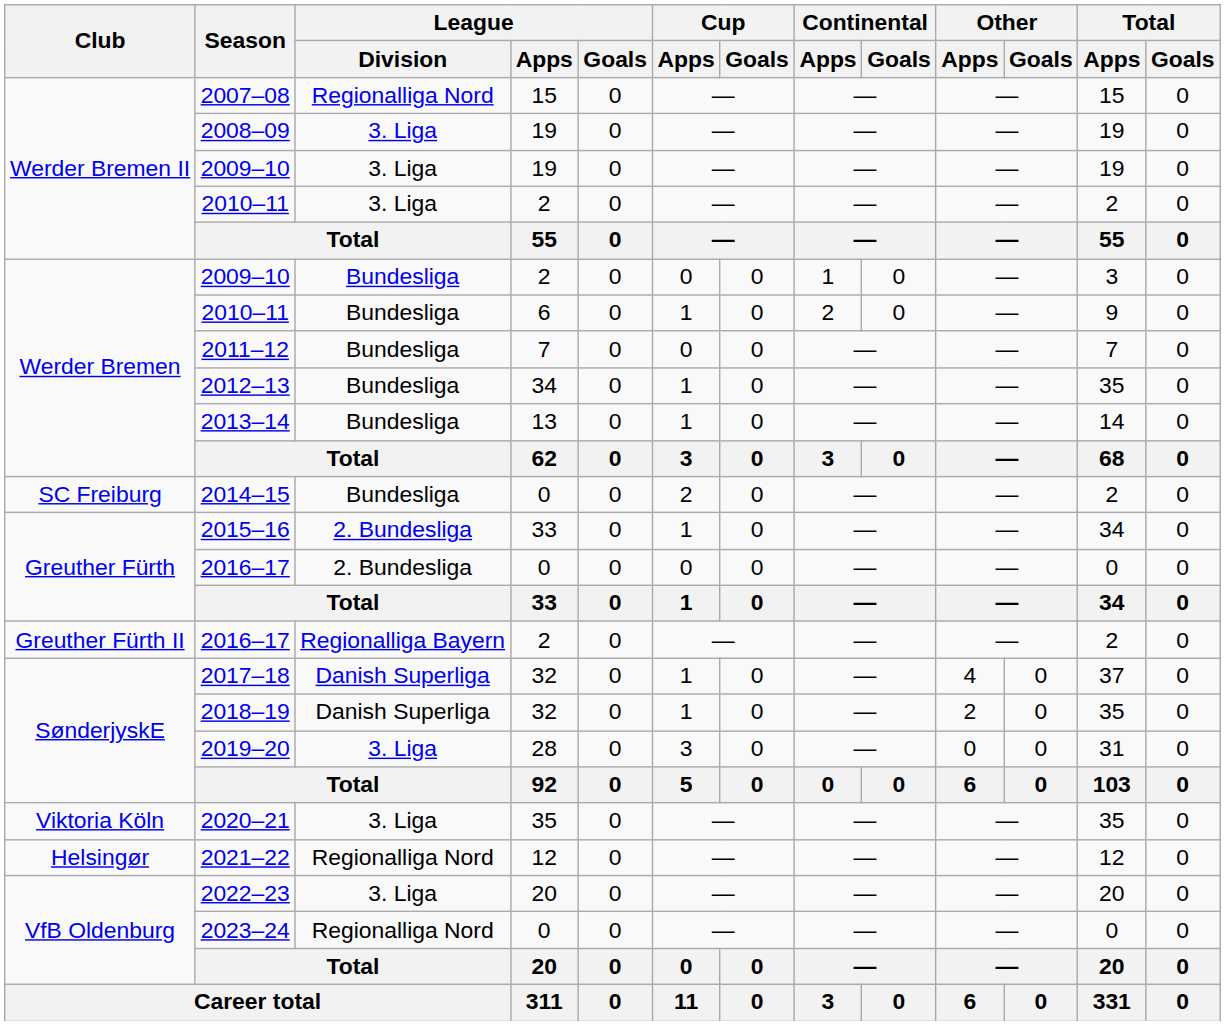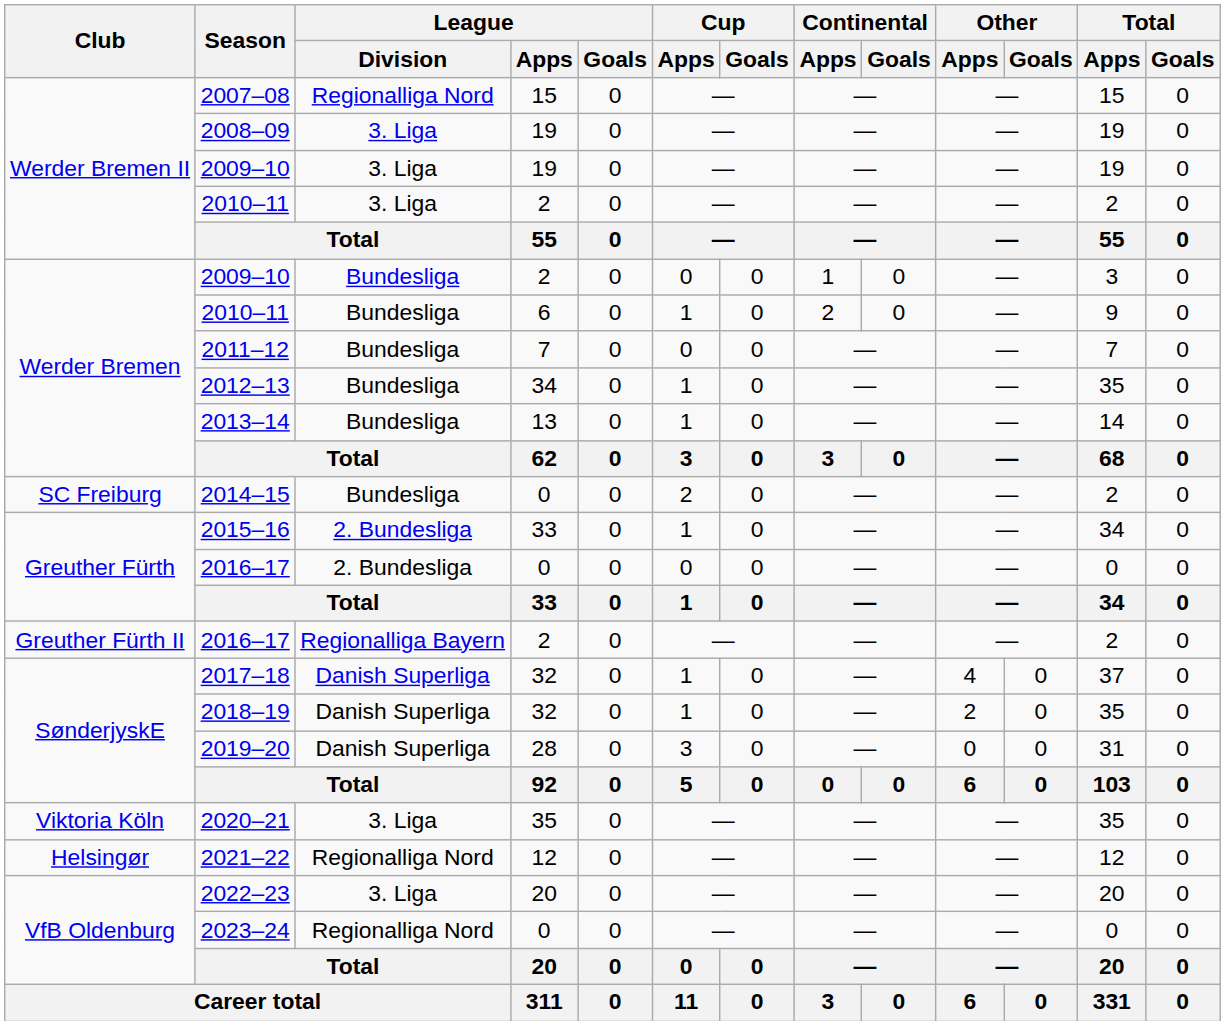 <table class="wikitable" style="text-align:center">
 <tr>
 <th rowspan="2">Club</th>
 <th rowspan="2">Season</th>
 <th colspan="3">League</th>
 <th colspan="2">Cup</th>
 <th colspan="2">Continental</th>
 <th colspan="2">Other</th>
 <th colspan="2">Total</th>
 </tr>
 <tr>
 <th>Division</th>
 <th>Apps</th>
 <th>Goals</th>
 <th>Apps</th>
 <th>Goals</th>
 <th>Apps</th>
 <th>Goals</th>
 <th>Apps</th>
 <th>Goals</th>
 <th>Apps</th>
 <th>Goals</th>
 </tr>
 <tr>
 <td rowspan="5"><a href='#'>Werder Bremen II</a></td>
 <td><a href='#'>2007–08</a></td>
 <td><a href='#'>Regionalliga Nord</a></td>
 <td>15</td>
 <td>0</td>
 <td colspan="2">—</td>
 <td colspan="2">—</td>
 <td colspan="2">—</td>
 <td>15</td>
 <td>0</td>
 </tr>
 <tr>
 <td><a href='#'>2008–09</a></td>
 <td><a href='#'>3. Liga</a></td>
 <td>19</td>
 <td>0</td>
 <td colspan="2">—</td>
 <td colspan="2">—</td>
 <td colspan="2">—</td>
 <td>19</td>
 <td>0</td>
 </tr>
 <tr>
 <td><a href='#'>2009–10</a></td>
 <td>3. Liga</td>
 <td>19</td>
 <td>0</td>
 <td colspan="2">—</td>
 <td colspan="2">—</td>
 <td colspan="2">—</td>
 <td>19</td>
 <td>0</td>
 </tr>
 <tr>
 <td><a href='#'>2010–11</a></td>
 <td>3. Liga</td>
 <td>2</td>
 <td>0</td>
 <td colspan="2">—</td>
 <td colspan="2">—</td>
 <td colspan="2">—</td>
 <td>2</td>
 <td>0</td>
 </tr>
 <tr>
 <th colspan="2">Total</th>
 <th>55</th>
 <th>0</th>
 <th colspan="2">—</th>
 <th colspan="2">—</th>
 <th colspan="2">—</th>
 <th>55</th>
 <th>0</th>
 </tr>
 <tr>
 <td rowspan="6"><a href='#'>Werder Bremen</a></td>
 <td><a href='#'>2009–10</a></td>
 <td><a href='#'>Bundesliga</a></td>
 <td>2</td>
 <td>0</td>
 <td>0</td>
 <td>0</td>
 <td>1</td>
 <td>0</td>
 <td colspan="2">—</td>
 <td>3</td>
 <td>0</td>
 </tr>
 <tr>
 <td><a href='#'>2010–11</a></td>
 <td>Bundesliga</td>
 <td>6</td>
 <td>0</td>
 <td>1</td>
 <td>0</td>
 <td>2</td>
 <td>0</td>
 <td colspan="2">—</td>
 <td>9</td>
 <td>0</td>
 </tr>
 <tr>
 <td><a href='#'>2011–12</a></td>
 <td>Bundesliga</td>
 <td>7</td>
 <td>0</td>
 <td>0</td>
 <td>0</td>
 <td colspan="2">—</td>
 <td colspan="2">—</td>
 <td>7</td>
 <td>0</td>
 </tr>
 <tr>
 <td><a href='#'>2012–13</a></td>
 <td>Bundesliga</td>
 <td>34</td>
 <td>0</td>
 <td>1</td>
 <td>0</td>
 <td colspan="2">—</td>
 <td colspan="2">—</td>
 <td>35</td>
 <td>0</td>
 </tr>
 <tr>
 <td><a href='#'>2013–14</a></td>
 <td>Bundesliga</td>
 <td>13</td>
 <td>0</td>
 <td>1</td>
 <td>0</td>
 <td colspan="2">—</td>
 <td colspan="2">—</td>
 <td>14</td>
 <td>0</td>
 </tr>
 <tr>
 <th colspan="2">Total</th>
 <th>62</th>
 <th>0</th>
 <th>3</th>
 <th>0</th>
 <th>3</th>
 <th>0</th>
 <th colspan="2">—</th>
 <th>68</th>
 <th>0</th>
 </tr>
 <tr>
 <td><a href='#'>SC Freiburg</a></td>
 <td><a href='#'>2014–15</a></td>
 <td>Bundesliga</td>
 <td>0</td>
 <td>0</td>
 <td>2</td>
 <td>0</td>
 <td colspan="2">—</td>
 <td colspan="2">—</td>
 <td>2</td>
 <td>0</td>
 </tr>
 <tr>
 <td rowspan="3"><a href='#'>Greuther Fürth</a></td>
 <td><a href='#'>2015–16</a></td>
 <td><a href='#'>2. Bundesliga</a></td>
 <td>33</td>
 <td>0</td>
 <td>1</td>
 <td>0</td>
 <td colspan="2">—</td>
 <td colspan="2">—</td>
 <td>34</td>
 <td>0</td>
 </tr>
 <tr>
 <td><a href='#'>2016–17</a></td>
 <td>2. Bundesliga</td>
 <td>0</td>
 <td>0</td>
 <td>0</td>
 <td>0</td>
 <td colspan="2">—</td>
 <td colspan="2">—</td>
 <td>0</td>
 <td>0</td>
 </tr>
 <tr>
 <th colspan="2">Total</th>
 <th>33</th>
 <th>0</th>
 <th>1</th>
 <th>0</th>
 <th colspan="2">—</th>
 <th colspan="2">—</th>
 <th>34</th>
 <th>0</th>
 </tr>
 <tr>
 <td><a href='#'>Greuther Fürth II</a></td>
 <td><a href='#'>2016–17</a></td>
 <td><a href='#'>Regionalliga Bayern</a></td>
 <td>2</td>
 <td>0</td>
 <td colspan="2">—</td>
 <td colspan="2">—</td>
 <td colspan="2">—</td>
 <td>2</td>
 <td>0</td>
 </tr>
 <tr>
 <td rowspan="4"><a href='#'>SønderjyskE</a></td>
 <td><a href='#'>2017–18</a></td>
 <td><a href='#'>Danish Superliga</a></td>
 <td>32</td>
 <td>0</td>
 <td>1</td>
 <td>0</td>
 <td colspan="2">—</td>
 <td>4</td>
 <td>0</td>
 <td>37</td>
 <td>0</td>
 </tr>
 <tr>
 <td><a href='#'>2018–19</a></td>
 <td>Danish Superliga</td>
 <td>32</td>
 <td>0</td>
 <td>1</td>
 <td>0</td>
 <td colspan="2">—</td>
 <td>2</td>
 <td>0</td>
 <td>35</td>
 <td>0</td>
 </tr>
 <tr>
 <td><a href='#'>2019–20</a></td>
-<td><a href='#'>3. Liga</a></td>
+<td>Danish Superliga</td>
 <td>28</td>
 <td>0</td>
 <td>3</td>
 <td>0</td>
 <td colspan="2">—</td>
 <td>0</td>
 <td>0</td>
 <td>31</td>
 <td>0</td>
 </tr>
 <tr>
 <th colspan="2">Total</th>
 <th>92</th>
 <th>0</th>
 <th>5</th>
 <th>0</th>
 <th>0</th>
 <th>0</th>
 <th>6</th>
 <th>0</th>
 <th>103</th>
 <th>0</th>
 </tr>
 <tr>
 <td><a href='#'>Viktoria Köln</a></td>
 <td><a href='#'>2020–21</a></td>
 <td>3. Liga</td>
 <td>35</td>
 <td>0</td>
 <td colspan="2">—</td>
 <td colspan="2">—</td>
 <td colspan="2">—</td>
 <td>35</td>
 <td>0</td>
 </tr>
 <tr>
 <td><a href='#'>Helsingør</a></td>
 <td><a href='#'>2021–22</a></td>
 <td>Regionalliga Nord</td>
 <td>12</td>
 <td>0</td>
 <td colspan="2">—</td>
 <td colspan="2">—</td>
 <td colspan="2">—</td>
 <td>12</td>
 <td>0</td>
 </tr>
 <tr>
 <td rowspan="3"><a href='#'>VfB Oldenburg</a></td>
 <td><a href='#'>2022–23</a></td>
 <td>3. Liga</td>
 <td>20</td>
 <td>0</td>
 <td colspan="2">—</td>
 <td colspan="2">—</td>
 <td colspan="2">—</td>
 <td>20</td>
 <td>0</td>
 </tr>
 <tr>
 <td><a href='#'>2023–24</a></td>
 <td>Regionalliga Nord</td>
 <td>0</td>
 <td>0</td>
 <td colspan="2">—</td>
 <td colspan="2">—</td>
 <td colspan="2">—</td>
 <td>0</td>
 <td>0</td>
 </tr>
 <tr>
 <th colspan="2">Total</th>
 <th>20</th>
 <th>0</th>
 <th>0</th>
 <th>0</th>
 <th colspan="2">—</th>
 <th colspan="2">—</th>
 <th>20</th>
 <th>0</th>
 </tr>
 <tr>
 <th colspan="3">Career total</th>
 <th>311</th>
 <th>0</th>
 <th>11</th>
 <th>0</th>
 <th>3</th>
 <th>0</th>
 <th>6</th>
 <th>0</th>
 <th>331</th>
 <th>0</th>
 </tr>
 </table>
